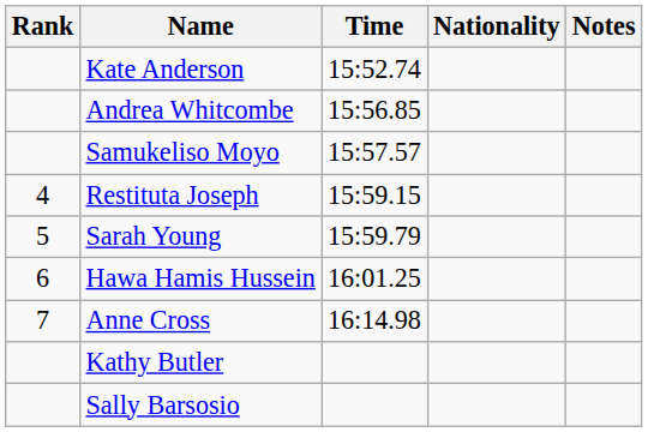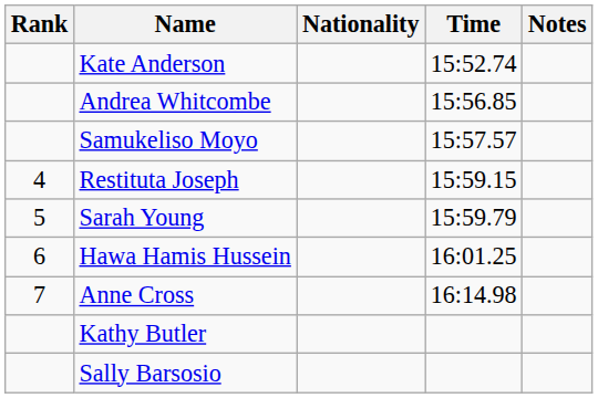 <table class="wikitable sortable" style="text-align:center">
 <tr>
 <th>Rank</th>
 <th>Name</th>
+<th>Nationality</th>
 <th>Time</th>
-<th>Nationality</th>
 <th>Notes</th>
 </tr>
 <tr>
 <td></td>
 <td align=left><a href='#'>Kate Anderson</a></td>
+<td align=left></td>
 <td>15:52.74</td>
-<td align=left></td>
 <td></td>
 </tr>
 <tr>
 <td></td>
 <td align=left><a href='#'>Andrea Whitcombe</a></td>
+<td align=left></td>
 <td>15:56.85</td>
-<td align=left></td>
 <td></td>
 </tr>
 <tr>
 <td></td>
 <td align=left><a href='#'>Samukeliso Moyo</a></td>
+<td align=left></td>
 <td>15:57.57</td>
-<td align=left></td>
 <td></td>
 </tr>
 <tr>
 <td>4</td>
 <td align=left><a href='#'>Restituta Joseph</a></td>
+<td align=left></td>
 <td>15:59.15</td>
-<td align=left></td>
 <td></td>
 </tr>
 <tr>
 <td>5</td>
 <td align=left><a href='#'>Sarah Young</a></td>
+<td align=left></td>
 <td>15:59.79</td>
-<td align=left></td>
 <td></td>
 </tr>
 <tr>
 <td>6</td>
 <td align=left><a href='#'>Hawa Hamis Hussein</a></td>
+<td align=left></td>
 <td>16:01.25</td>
-<td align=left></td>
 <td></td>
 </tr>
 <tr>
 <td>7</td>
 <td align=left><a href='#'>Anne Cross</a></td>
+<td align=left></td>
 <td>16:14.98</td>
-<td align=left></td>
 <td></td>
 </tr>
 <tr>
 <td></td>
 <td align=left><a href='#'>Kathy Butler</a></td>
+<td align=left></td>
 <td></td>
-<td align=left></td>
 <td></td>
 </tr>
 <tr>
 <td></td>
 <td align=left><a href='#'>Sally Barsosio</a></td>
+<td align=left></td>
 <td></td>
-<td align=left></td>
 <td></td>
 </tr>
 </table>
